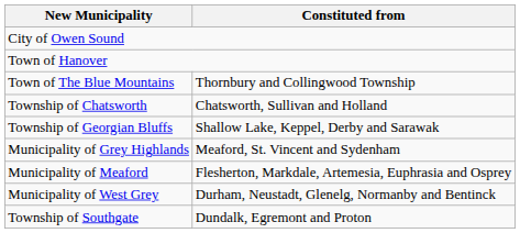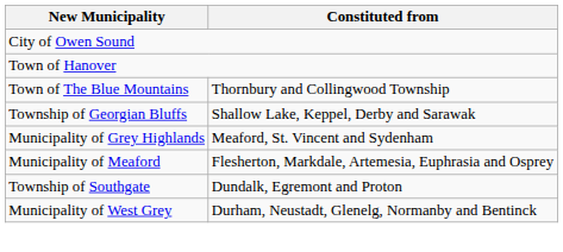 <table class="wikitable">
 <tr>
 <th>New Municipality</th>
 <th>Constituted from</th>
 </tr>
 <tr>
 <td colspan="2">City of <a href='#'>Owen Sound</a></td>
 </tr>
 <tr>
 <td colspan="2">Town of <a href='#'>Hanover</a></td>
 </tr>
 <tr>
 <td>Town of <a href='#'>The Blue Mountains</a></td>
 <td>Thornbury and Collingwood Township</td>
 </tr>
 <tr>
-<td>Township of <a href='#'>Chatsworth</a></td>
-<td>Chatsworth, Sullivan and Holland</td>
-</tr>
-<tr>
 <td>Township of <a href='#'>Georgian Bluffs</a></td>
 <td>Shallow Lake, Keppel, Derby and Sarawak</td>
 </tr>
 <tr>
 <td>Municipality of <a href='#'>Grey Highlands</a></td>
 <td>Meaford, St. Vincent and Sydenham</td>
 </tr>
 <tr>
 <td>Municipality of <a href='#'>Meaford</a></td>
 <td>Flesherton, Markdale, Artemesia, Euphrasia and Osprey</td>
 </tr>
 <tr>
+<td>Township of <a href='#'>Southgate</a></td>
+<td>Dundalk, Egremont and Proton</td>
+</tr>
+<tr>
 <td>Municipality of <a href='#'>West Grey</a></td>
 <td>Durham, Neustadt, Glenelg, Normanby and Bentinck</td>
 </tr>
-<tr>
-<td>Township of <a href='#'>Southgate</a></td>
-<td>Dundalk, Egremont and Proton</td>
-</tr>
 </table>
